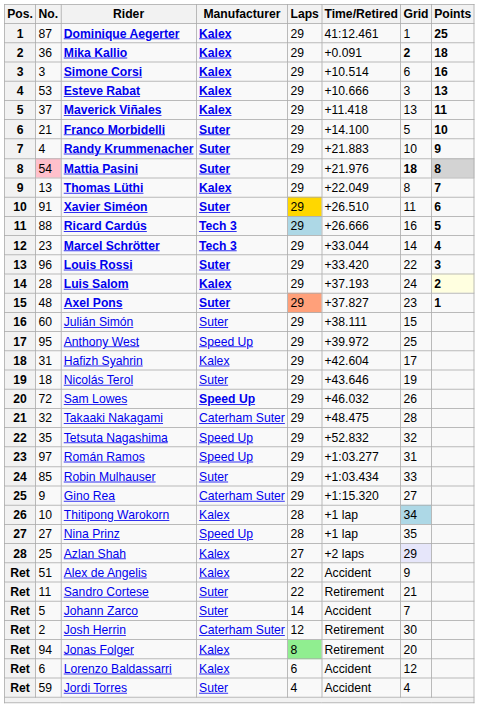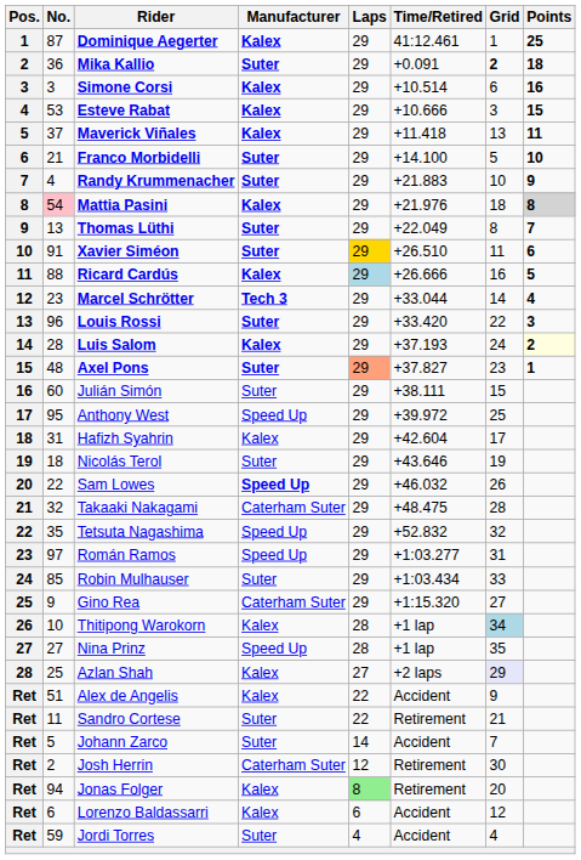 <table class="wikitable" style="font-size: 95%;">
 <tr>
 <th>Pos.</th>
 <th>No.</th>
 <th>Rider</th>
 <th>Manufacturer</th>
 <th>Laps</th>
 <th>Time/Retired</th>
 <th>Grid</th>
 <th>Points</th>
 </tr>
 <tr>
 <th>1</th>
 <td>87</td>
 <td> <strong><a href='#'>Dominique Aegerter</a></strong></td>
 <td><strong><a href='#'>Kalex</a></strong></td>
 <td>29</td>
 <td>41:12.461</td>
 <td>1</td>
 <td><strong>25</strong></td>
 </tr>
 <tr>
 <th>2</th>
 <td>36</td>
 <td> <strong><a href='#'>Mika Kallio</a></strong></td>
-<td><strong><a href='#'>Kalex</a></strong></td>
+<td><strong><a href='#'>Suter</a></strong></td>
 <td>29</td>
 <td>+0.091</td>
 <td><strong>2</strong></td>
 <td><strong>18</strong></td>
 </tr>
 <tr>
 <th>3</th>
 <td>3</td>
 <td> <strong><a href='#'>Simone Corsi</a></strong></td>
 <td><strong><a href='#'>Kalex</a></strong></td>
 <td>29</td>
 <td>+10.514</td>
 <td>6</td>
 <td><strong>16</strong></td>
 </tr>
 <tr>
 <th>4</th>
 <td>53</td>
 <td> <strong><a href='#'>Esteve Rabat</a></strong></td>
 <td><strong><a href='#'>Kalex</a></strong></td>
 <td>29</td>
 <td>+10.666</td>
 <td>3</td>
-<td><strong>13</strong></td>
+<td><strong>15</strong></td>
 </tr>
 <tr>
 <th>5</th>
 <td>37</td>
 <td> <strong><a href='#'>Maverick Viñales</a></strong></td>
 <td><strong><a href='#'>Kalex</a></strong></td>
 <td>29</td>
 <td>+11.418</td>
 <td>13</td>
 <td><strong>11</strong></td>
 </tr>
 <tr>
 <th>6</th>
 <td>21</td>
 <td> <strong><a href='#'>Franco Morbidelli</a></strong></td>
 <td><strong><a href='#'>Suter</a></strong></td>
 <td>29</td>
 <td>+14.100</td>
 <td>5</td>
 <td><strong>10</strong></td>
 </tr>
 <tr>
 <th>7</th>
 <td>4</td>
 <td> <strong><a href='#'>Randy Krummenacher</a></strong></td>
 <td><strong><a href='#'>Suter</a></strong></td>
 <td>29</td>
 <td>+21.883</td>
 <td>10</td>
 <td><strong>9</strong></td>
 </tr>
 <tr>
 <th>8</th>
 <td style="background: pink;">54</td>
 <td> <strong><a href='#'>Mattia Pasini</a></strong></td>
-<td><strong><a href='#'>Suter</a></strong></td>
+<td><strong><a href='#'>Kalex</a></strong></td>
 <td>29</td>
 <td>+21.976</td>
-<td><strong>18</strong></td>
+<td>18</td>
 <td style="background: lightgrey;"><strong>8</strong></td>
 </tr>
 <tr>
 <th>9</th>
 <td>13</td>
 <td> <strong><a href='#'>Thomas Lüthi</a></strong></td>
-<td><strong><a href='#'>Kalex</a></strong></td>
+<td><strong><a href='#'>Suter</a></strong></td>
 <td>29</td>
 <td>+22.049</td>
 <td>8</td>
 <td><strong>7</strong></td>
 </tr>
 <tr>
 <th>10</th>
 <td>91</td>
 <td> <strong><a href='#'>Xavier Siméon</a></strong></td>
 <td><strong><a href='#'>Suter</a></strong></td>
 <td style="background: gold;">29</td>
 <td>+26.510</td>
 <td>11</td>
 <td><strong>6</strong></td>
 </tr>
 <tr>
 <th>11</th>
 <td>88</td>
 <td> <strong><a href='#'>Ricard Cardús</a></strong></td>
-<td><strong><a href='#'>Tech 3</a></strong></td>
+<td><strong><a href='#'>Kalex</a></strong></td>
 <td style="background: lightblue;">29</td>
 <td>+26.666</td>
 <td>16</td>
 <td><strong>5</strong></td>
 </tr>
 <tr>
 <th>12</th>
 <td>23</td>
 <td> <strong><a href='#'>Marcel Schrötter</a></strong></td>
 <td><strong><a href='#'>Tech 3</a></strong></td>
 <td>29</td>
 <td>+33.044</td>
 <td>14</td>
 <td><strong>4</strong></td>
 </tr>
 <tr>
 <th>13</th>
 <td>96</td>
 <td> <strong><a href='#'>Louis Rossi</a></strong></td>
 <td><strong><a href='#'>Suter</a></strong></td>
 <td>29</td>
 <td>+33.420</td>
 <td>22</td>
 <td><strong>3</strong></td>
 </tr>
 <tr>
 <th>14</th>
 <td>28</td>
 <td> <strong><a href='#'>Luis Salom</a></strong></td>
 <td><strong><a href='#'>Kalex</a></strong></td>
 <td>29</td>
 <td>+37.193</td>
 <td>24</td>
 <td style="background: lightyellow;"><strong>2</strong></td>
 </tr>
 <tr>
 <th>15</th>
 <td>48</td>
 <td> <strong><a href='#'>Axel Pons</a></strong></td>
 <td><strong><a href='#'>Suter</a></strong></td>
 <td style="background: lightsalmon;">29</td>
 <td>+37.827</td>
 <td>23</td>
 <td><strong>1</strong></td>
 </tr>
 <tr>
 <th>16</th>
 <td>60</td>
 <td> <a href='#'>Julián Simón</a></td>
 <td><a href='#'>Suter</a></td>
 <td>29</td>
 <td>+38.111</td>
 <td>15</td>
 <td></td>
 </tr>
 <tr>
 <th>17</th>
 <td>95</td>
 <td> <a href='#'>Anthony West</a></td>
 <td><a href='#'>Speed Up</a></td>
 <td>29</td>
 <td>+39.972</td>
 <td>25</td>
 <td></td>
 </tr>
 <tr>
 <th>18</th>
 <td>31</td>
 <td> <a href='#'>Hafizh Syahrin</a></td>
 <td><a href='#'>Kalex</a></td>
 <td>29</td>
 <td>+42.604</td>
 <td>17</td>
 <td></td>
 </tr>
 <tr>
 <th>19</th>
 <td>18</td>
 <td> <a href='#'>Nicolás Terol</a></td>
 <td><a href='#'>Suter</a></td>
 <td>29</td>
 <td>+43.646</td>
 <td>19</td>
 <td></td>
 </tr>
 <tr>
 <th>20</th>
-<td>72</td>
+<td>22</td>
 <td> <a href='#'>Sam Lowes</a></td>
 <td><strong><a href='#'>Speed Up</a></strong></td>
 <td>29</td>
 <td>+46.032</td>
 <td>26</td>
 <td></td>
 </tr>
 <tr>
 <th>21</th>
 <td>32</td>
 <td> <a href='#'>Takaaki Nakagami</a></td>
 <td><a href='#'>Caterham Suter</a></td>
 <td>29</td>
 <td>+48.475</td>
 <td>28</td>
 <td></td>
 </tr>
 <tr>
 <th>22</th>
 <td>35</td>
 <td> <a href='#'>Tetsuta Nagashima</a></td>
 <td><a href='#'>Speed Up</a></td>
 <td>29</td>
 <td>+52.832</td>
 <td>32</td>
 <td></td>
 </tr>
 <tr>
 <th>23</th>
 <td>97</td>
 <td> <a href='#'>Román Ramos</a></td>
 <td><a href='#'>Speed Up</a></td>
 <td>29</td>
 <td>+1:03.277</td>
 <td>31</td>
 <td></td>
 </tr>
 <tr>
 <th>24</th>
 <td>85</td>
 <td> <a href='#'>Robin Mulhauser</a></td>
 <td><a href='#'>Suter</a></td>
 <td>29</td>
 <td>+1:03.434</td>
 <td>33</td>
 <td></td>
 </tr>
 <tr>
 <th>25</th>
 <td>9</td>
 <td> <a href='#'>Gino Rea</a></td>
 <td><a href='#'>Caterham Suter</a></td>
 <td>29</td>
 <td>+1:15.320</td>
 <td>27</td>
 <td></td>
 </tr>
 <tr>
 <th>26</th>
 <td>10</td>
 <td> <a href='#'>Thitipong Warokorn</a></td>
 <td><a href='#'>Kalex</a></td>
 <td>28</td>
 <td>+1 lap</td>
 <td style="background: lightblue;">34</td>
 <td></td>
 </tr>
 <tr>
 <th>27</th>
 <td>27</td>
 <td> <a href='#'>Nina Prinz</a></td>
 <td><a href='#'>Speed Up</a></td>
 <td>28</td>
 <td>+1 lap</td>
 <td>35</td>
 <td></td>
 </tr>
 <tr>
 <th>28</th>
 <td>25</td>
 <td> <a href='#'>Azlan Shah</a></td>
 <td><a href='#'>Kalex</a></td>
 <td>27</td>
 <td>+2 laps</td>
 <td style="background: lavender;">29</td>
 <td></td>
 </tr>
 <tr>
 <th>Ret</th>
 <td>51</td>
 <td> <a href='#'>Alex de Angelis</a></td>
 <td><a href='#'>Kalex</a></td>
 <td>22</td>
 <td>Accident</td>
 <td>9</td>
 <td></td>
 </tr>
 <tr>
 <th>Ret</th>
 <td>11</td>
 <td> <a href='#'>Sandro Cortese</a></td>
 <td><a href='#'>Suter</a></td>
 <td>22</td>
 <td>Retirement</td>
 <td>21</td>
 <td></td>
 </tr>
 <tr>
 <th>Ret</th>
 <td>5</td>
 <td> <a href='#'>Johann Zarco</a></td>
 <td><a href='#'>Suter</a></td>
 <td>14</td>
 <td>Accident</td>
 <td>7</td>
 <td></td>
 </tr>
 <tr>
 <th>Ret</th>
 <td>2</td>
 <td> <a href='#'>Josh Herrin</a></td>
 <td><a href='#'>Caterham Suter</a></td>
 <td>12</td>
 <td>Retirement</td>
 <td>30</td>
 <td></td>
 </tr>
 <tr>
 <th>Ret</th>
 <td>94</td>
 <td> <a href='#'>Jonas Folger</a></td>
 <td><a href='#'>Kalex</a></td>
 <td style="background: lightgreen;">8</td>
 <td>Retirement</td>
 <td>20</td>
 <td></td>
 </tr>
 <tr>
 <th>Ret</th>
 <td>6</td>
 <td> <a href='#'>Lorenzo Baldassarri</a></td>
 <td><a href='#'>Kalex</a></td>
 <td>6</td>
 <td>Accident</td>
 <td>12</td>
 <td></td>
 </tr>
 <tr>
 <th>Ret</th>
 <td>59</td>
 <td> <a href='#'>Jordi Torres</a></td>
 <td><a href='#'>Suter</a></td>
 <td>4</td>
 <td>Accident</td>
 <td>4</td>
 <td></td>
 </tr>
 <tr>
 <th colspan=8></th>
 </tr>
 </table>
